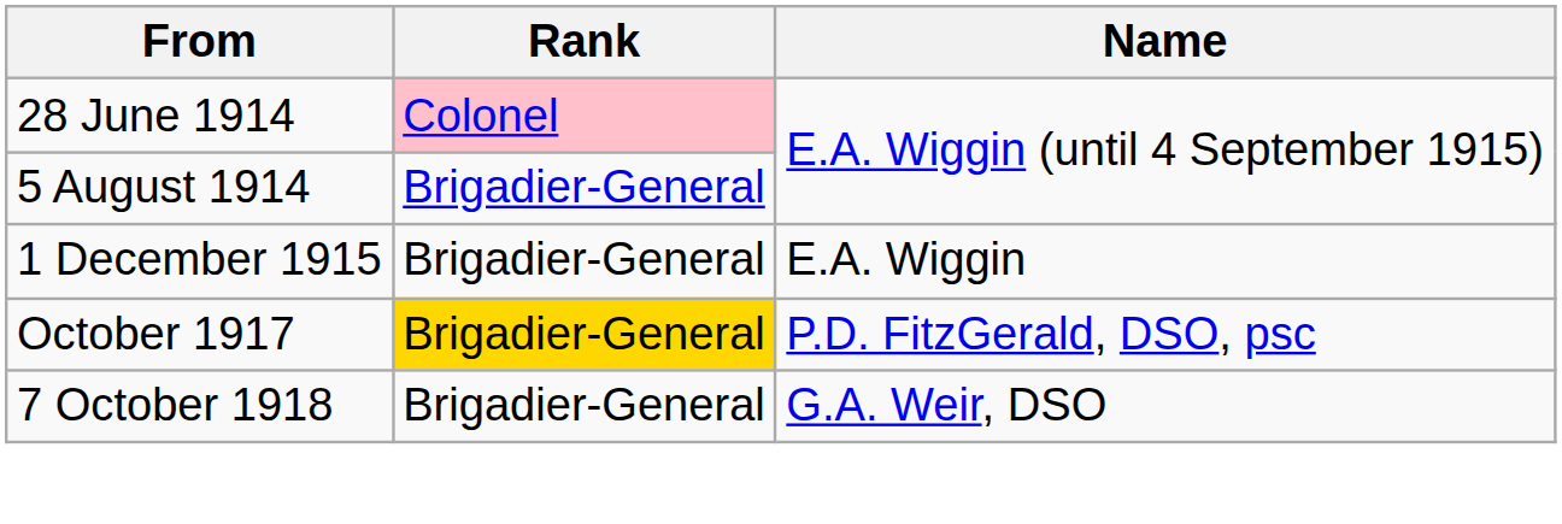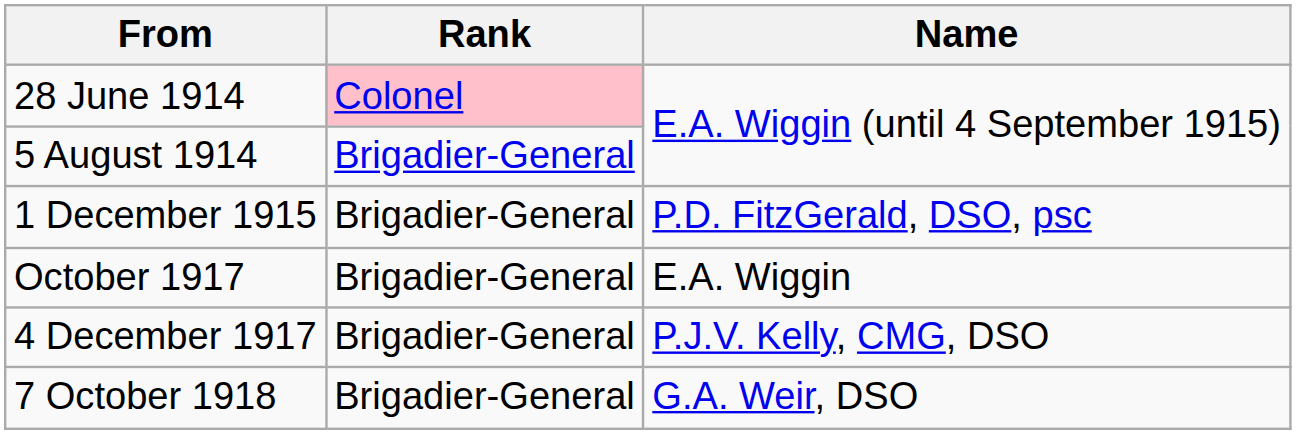 <table class="wikitable">
 <tr>
 <th>From</th>
 <th>Rank</th>
 <th>Name</th>
 </tr>
 <tr>
 <td>28 June 1914</td>
 <td style="background: pink;"><a href='#'>Colonel</a></td>
 <td rowspan=2><a href='#'>E.A. Wiggin</a> (until 4 September 1915)</td>
 </tr>
 <tr>
 <td>5 August 1914</td>
 <td><a href='#'>Brigadier-General</a></td>
 </tr>
 <tr>
 <td>1 December 1915</td>
 <td>Brigadier-General</td>
+<td><a href='#'>P.D. FitzGerald</a>, <a href='#'>DSO</a>, <a href='#'>psc</a></td>
+</tr>
+<tr>
+<td>October 1917</td>
+<td>Brigadier-General</td>
 <td>E.A. Wiggin</td>
 </tr>
 <tr>
-<td>October 1917</td>
-<td style="background: gold;">Brigadier-General</td>
-<td><a href='#'>P.D. FitzGerald</a>, <a href='#'>DSO</a>, <a href='#'>psc</a></td>
+<td>4 December 1917</td>
+<td>Brigadier-General</td>
+<td><a href='#'>P.J.V. Kelly</a>, <a href='#'>CMG</a>, DSO</td>
 </tr>
 <tr>
 <td>7 October 1918</td>
 <td>Brigadier-General</td>
 <td><a href='#'>G.A. Weir</a>, DSO</td>
 </tr>
 </table>
